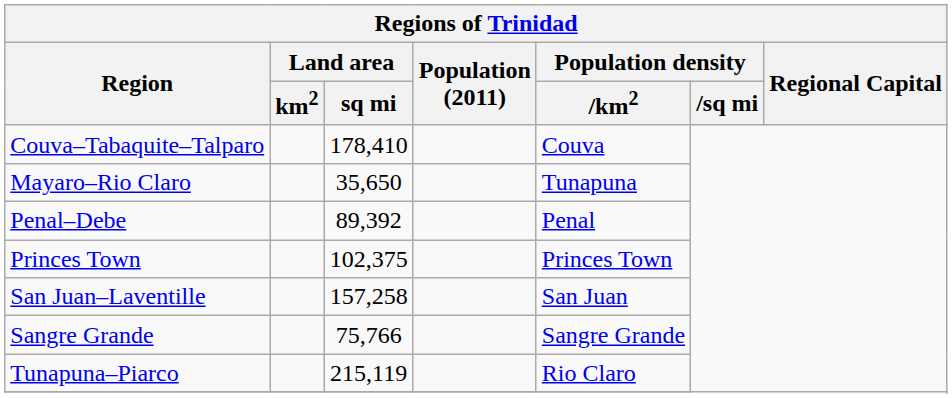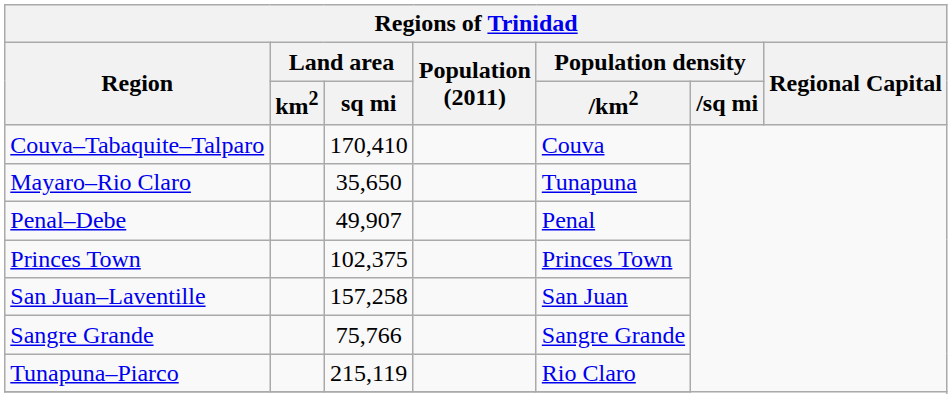 <table class="wikitable sortable">
 <tr>
 <th colspan=7>Regions of <a href='#'>Trinidad</a></th>
 </tr>
 <tr>
 <th rowspan="2">Region</th>
 <th colspan="2">Land area</th>
 <th rowspan="2">Population<br>(2011)</th>
 <th colspan="2">Population density</th>
 <th rowspan="2">Regional Capital</th>
 </tr>
 <tr>
 <th>km<sup>2</sup></th>
 <th>sq mi</th>
 <th>/km<sup>2</sup></th>
 <th>/sq mi</th>
 </tr>
 <tr>
 <td><a href='#'>Couva–Tabaquite–Talparo</a></td>
 <td></td>
-<td style="text-align:center;">178,410</td>
+<td style="text-align:center;">170,410</td>
 <td></td>
 <td><a href='#'>Couva</a></td>
 </tr>
 <tr>
 <td><a href='#'>Mayaro–Rio Claro</a></td>
 <td></td>
 <td style="text-align:center;">35,650</td>
 <td></td>
 <td><a href='#'>Tunapuna</a></td>
 </tr>
 <tr>
 <td><a href='#'>Penal–Debe</a></td>
 <td></td>
-<td style="text-align:center;">89,392</td>
+<td style="text-align:center;">49,907</td>
 <td></td>
 <td><a href='#'>Penal</a></td>
 </tr>
 <tr>
 <td><a href='#'>Princes Town</a></td>
 <td></td>
 <td style="text-align:center;">102,375</td>
 <td></td>
 <td><a href='#'>Princes Town</a></td>
 </tr>
 <tr>
 <td><a href='#'>San Juan–Laventille</a></td>
 <td></td>
 <td style="text-align:center;">157,258</td>
 <td></td>
 <td><a href='#'>San Juan</a></td>
 </tr>
 <tr>
 <td><a href='#'>Sangre Grande</a></td>
 <td></td>
 <td style="text-align:center;">75,766</td>
 <td></td>
 <td><a href='#'>Sangre Grande</a></td>
 </tr>
 <tr>
 <td><a href='#'>Tunapuna–Piarco</a></td>
 <td></td>
 <td style="text-align:center;">215,119</td>
 <td></td>
 <td><a href='#'>Rio Claro</a></td>
 </tr>
 <tr>
 </tr>
 </table>
